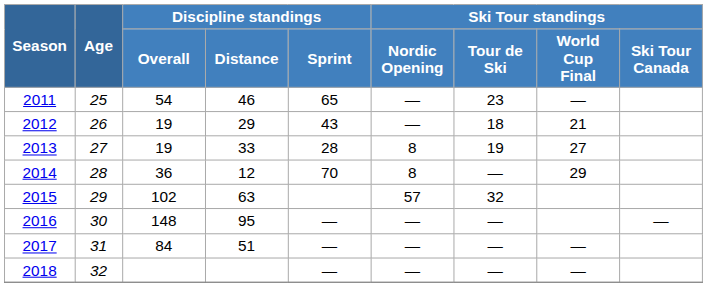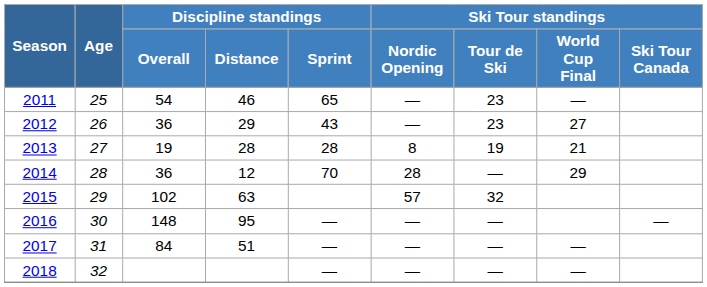 <table class="wikitable" style="font-size:95%; text-align:center; border:grey solid 1px; border-collapse:collapse; background:#ffffff;">
 <tr>
 <th style="background-color:#369; color:white; width:60px;" rowspan="2"> Season </th>
 <th style="background-color:#369; color:white; width:40px;" rowspan="2"> Age </th>
 <th style="background-color:#4180be; color:white;" colspan="3">Discipline standings</th>
 <th style="background-color:#4180be; color:white;" colspan="4">Ski Tour standings</th>
 </tr>
 <tr>
 <th style="background-color:#4180be; color:white; width:75px;">Overall</th>
 <th style="background-color:#4180be; color:white; width:75px;">Distance</th>
 <th style="background-color:#4180be; color:white; width:75px;">Sprint</th>
 <th style="background-color:#4180be; color:white; width:75px;">Nordic<br>Opening</th>
 <th style="background-color:#4180be; color:white; width:75px;">Tour de<br>Ski</th>
 <th style="background-color:#4180be; color:white; width:75px;">World Cup<br>Final</th>
 <th style="background-color:#4180be; color:white; width:75px;">Ski Tour<br>Canada</th>
 </tr>
 <tr>
 <td><a href='#'>2011</a></td>
 <td><em>25</em></td>
 <td>54</td>
 <td>46</td>
 <td>65</td>
 <td>—</td>
 <td>23</td>
 <td>—</td>
 <td></td>
 </tr>
 <tr>
 <td><a href='#'>2012</a></td>
 <td><em>26</em></td>
-<td>19</td>
+<td>36</td>
 <td>29</td>
 <td>43</td>
 <td>—</td>
-<td>18</td>
-<td>21</td>
+<td>23</td>
+<td>27</td>
 <td></td>
 </tr>
 <tr>
 <td><a href='#'>2013</a></td>
 <td><em>27</em></td>
 <td>19</td>
-<td>33</td>
+<td>28</td>
 <td>28</td>
 <td>8</td>
 <td>19</td>
-<td>27</td>
+<td>21</td>
 <td></td>
 </tr>
 <tr>
 <td><a href='#'>2014</a></td>
 <td><em>28</em></td>
 <td>36</td>
 <td>12</td>
 <td>70</td>
-<td>8</td>
+<td>28</td>
 <td>—</td>
 <td>29</td>
 <td></td>
 </tr>
 <tr>
 <td><a href='#'>2015</a></td>
 <td><em>29</em></td>
 <td>102</td>
 <td>63</td>
 <td></td>
 <td>57</td>
 <td>32</td>
 <td></td>
 <td></td>
 </tr>
 <tr>
 <td><a href='#'>2016</a></td>
 <td><em>30</em></td>
 <td>148</td>
 <td>95</td>
 <td>—</td>
 <td>—</td>
 <td>—</td>
 <td></td>
 <td>—</td>
 </tr>
 <tr>
 <td><a href='#'>2017</a></td>
 <td><em>31</em></td>
 <td>84</td>
 <td>51</td>
 <td>—</td>
 <td>—</td>
 <td>—</td>
 <td>—</td>
 <td></td>
 </tr>
 <tr>
 <td><a href='#'>2018</a></td>
 <td><em>32</em></td>
 <td></td>
 <td></td>
 <td>—</td>
 <td>—</td>
 <td>—</td>
 <td>—</td>
 <td></td>
 </tr>
 <tr>
 </tr>
 </table>
